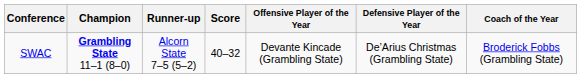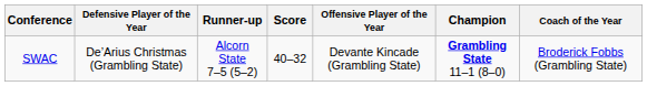 <table class="wikitable" style="text-align:center;">
 <tr>
 <th style="width:50px">Conference</th>
-<th style="width:120px">Champion</th>
+<th style="width:200px"><small>Defensive Player of the Year</small></th>
 <th style="width:100px">Runner-up</th>
 <th style="width:60px;">Score</th>
 <th style="width:200px"><small>Offensive Player of the Year</small></th>
-<th style="width:200px"><small>Defensive Player of the Year</small></th>
+<th style="width:120px">Champion</th>
 <th style="width:200px"><small>Coach of the Year</small></th>
 </tr>
 <tr>
 <td><a href='#'>SWAC</a></td>
-<td><strong><a href='#'>Grambling State</a></strong><br>11–1 (8–0)</td>
+<td>De’Arius Christmas<br>(Grambling State)</td>
 <td><a href='#'>Alcorn State</a><br>7–5 (5–2)</td>
 <td>40–32</td>
 <td>Devante Kincade<br>(Grambling State)</td>
-<td>De’Arius Christmas<br>(Grambling State)</td>
+<td><strong><a href='#'>Grambling State</a></strong><br>11–1 (8–0)</td>
 <td><a href='#'>Broderick Fobbs</a><br>(Grambling State)</td>
 </tr>
 </table>
